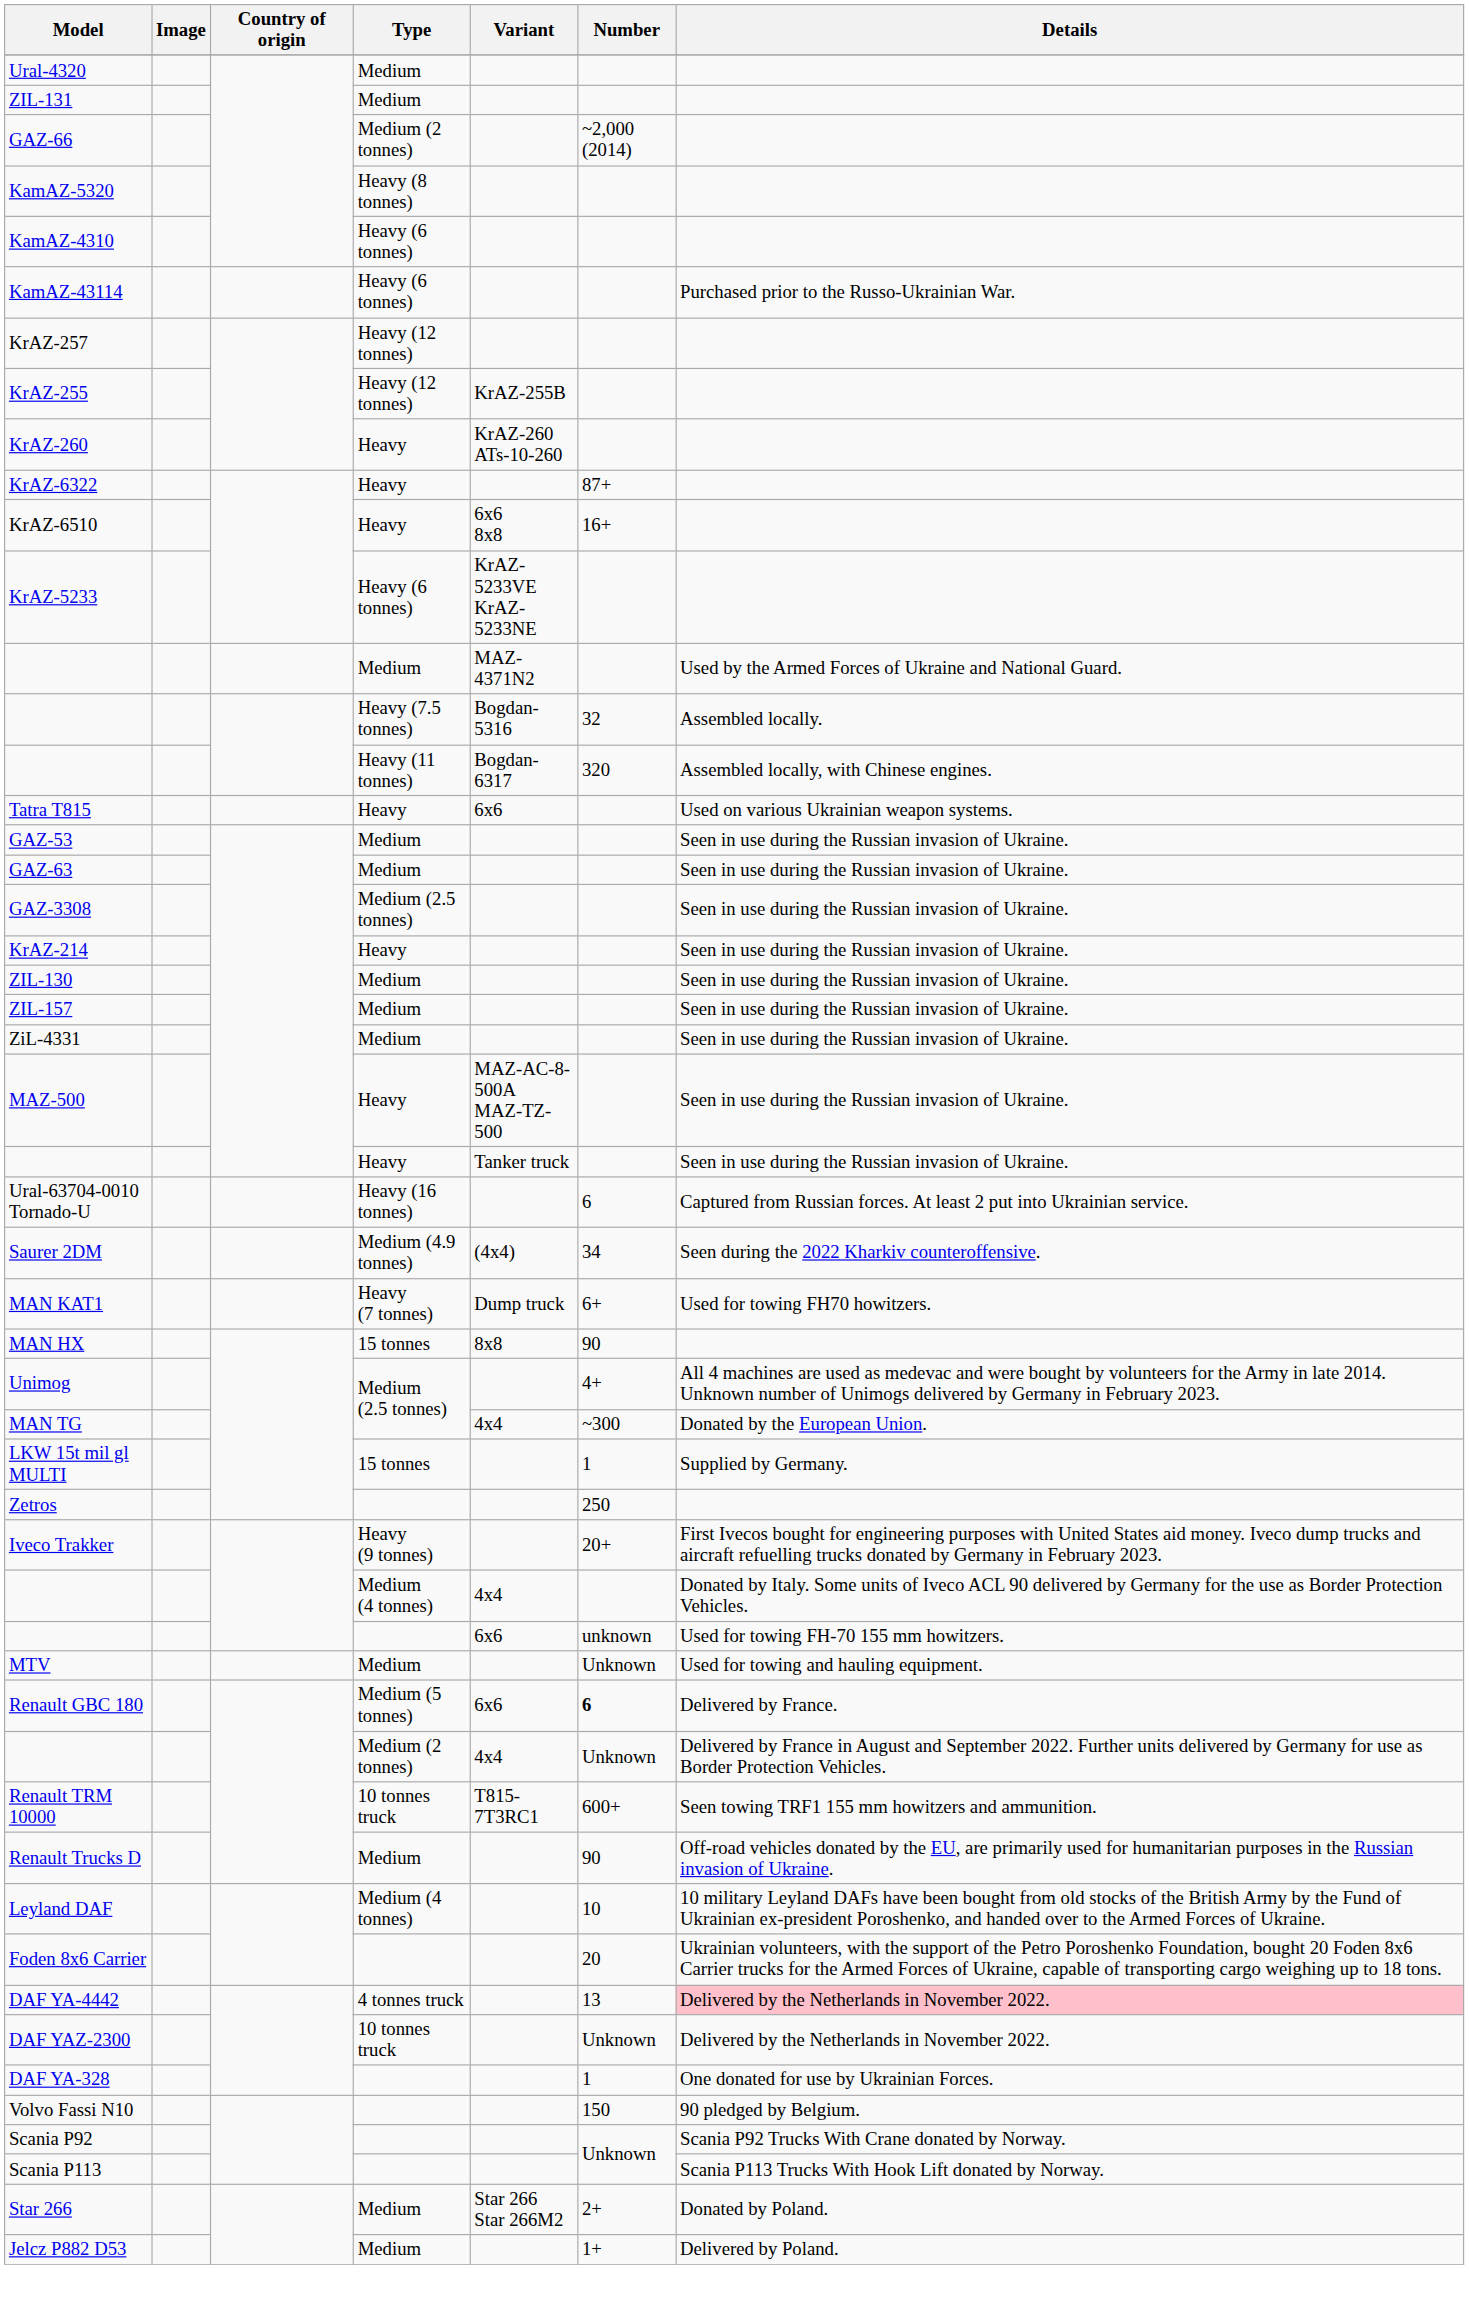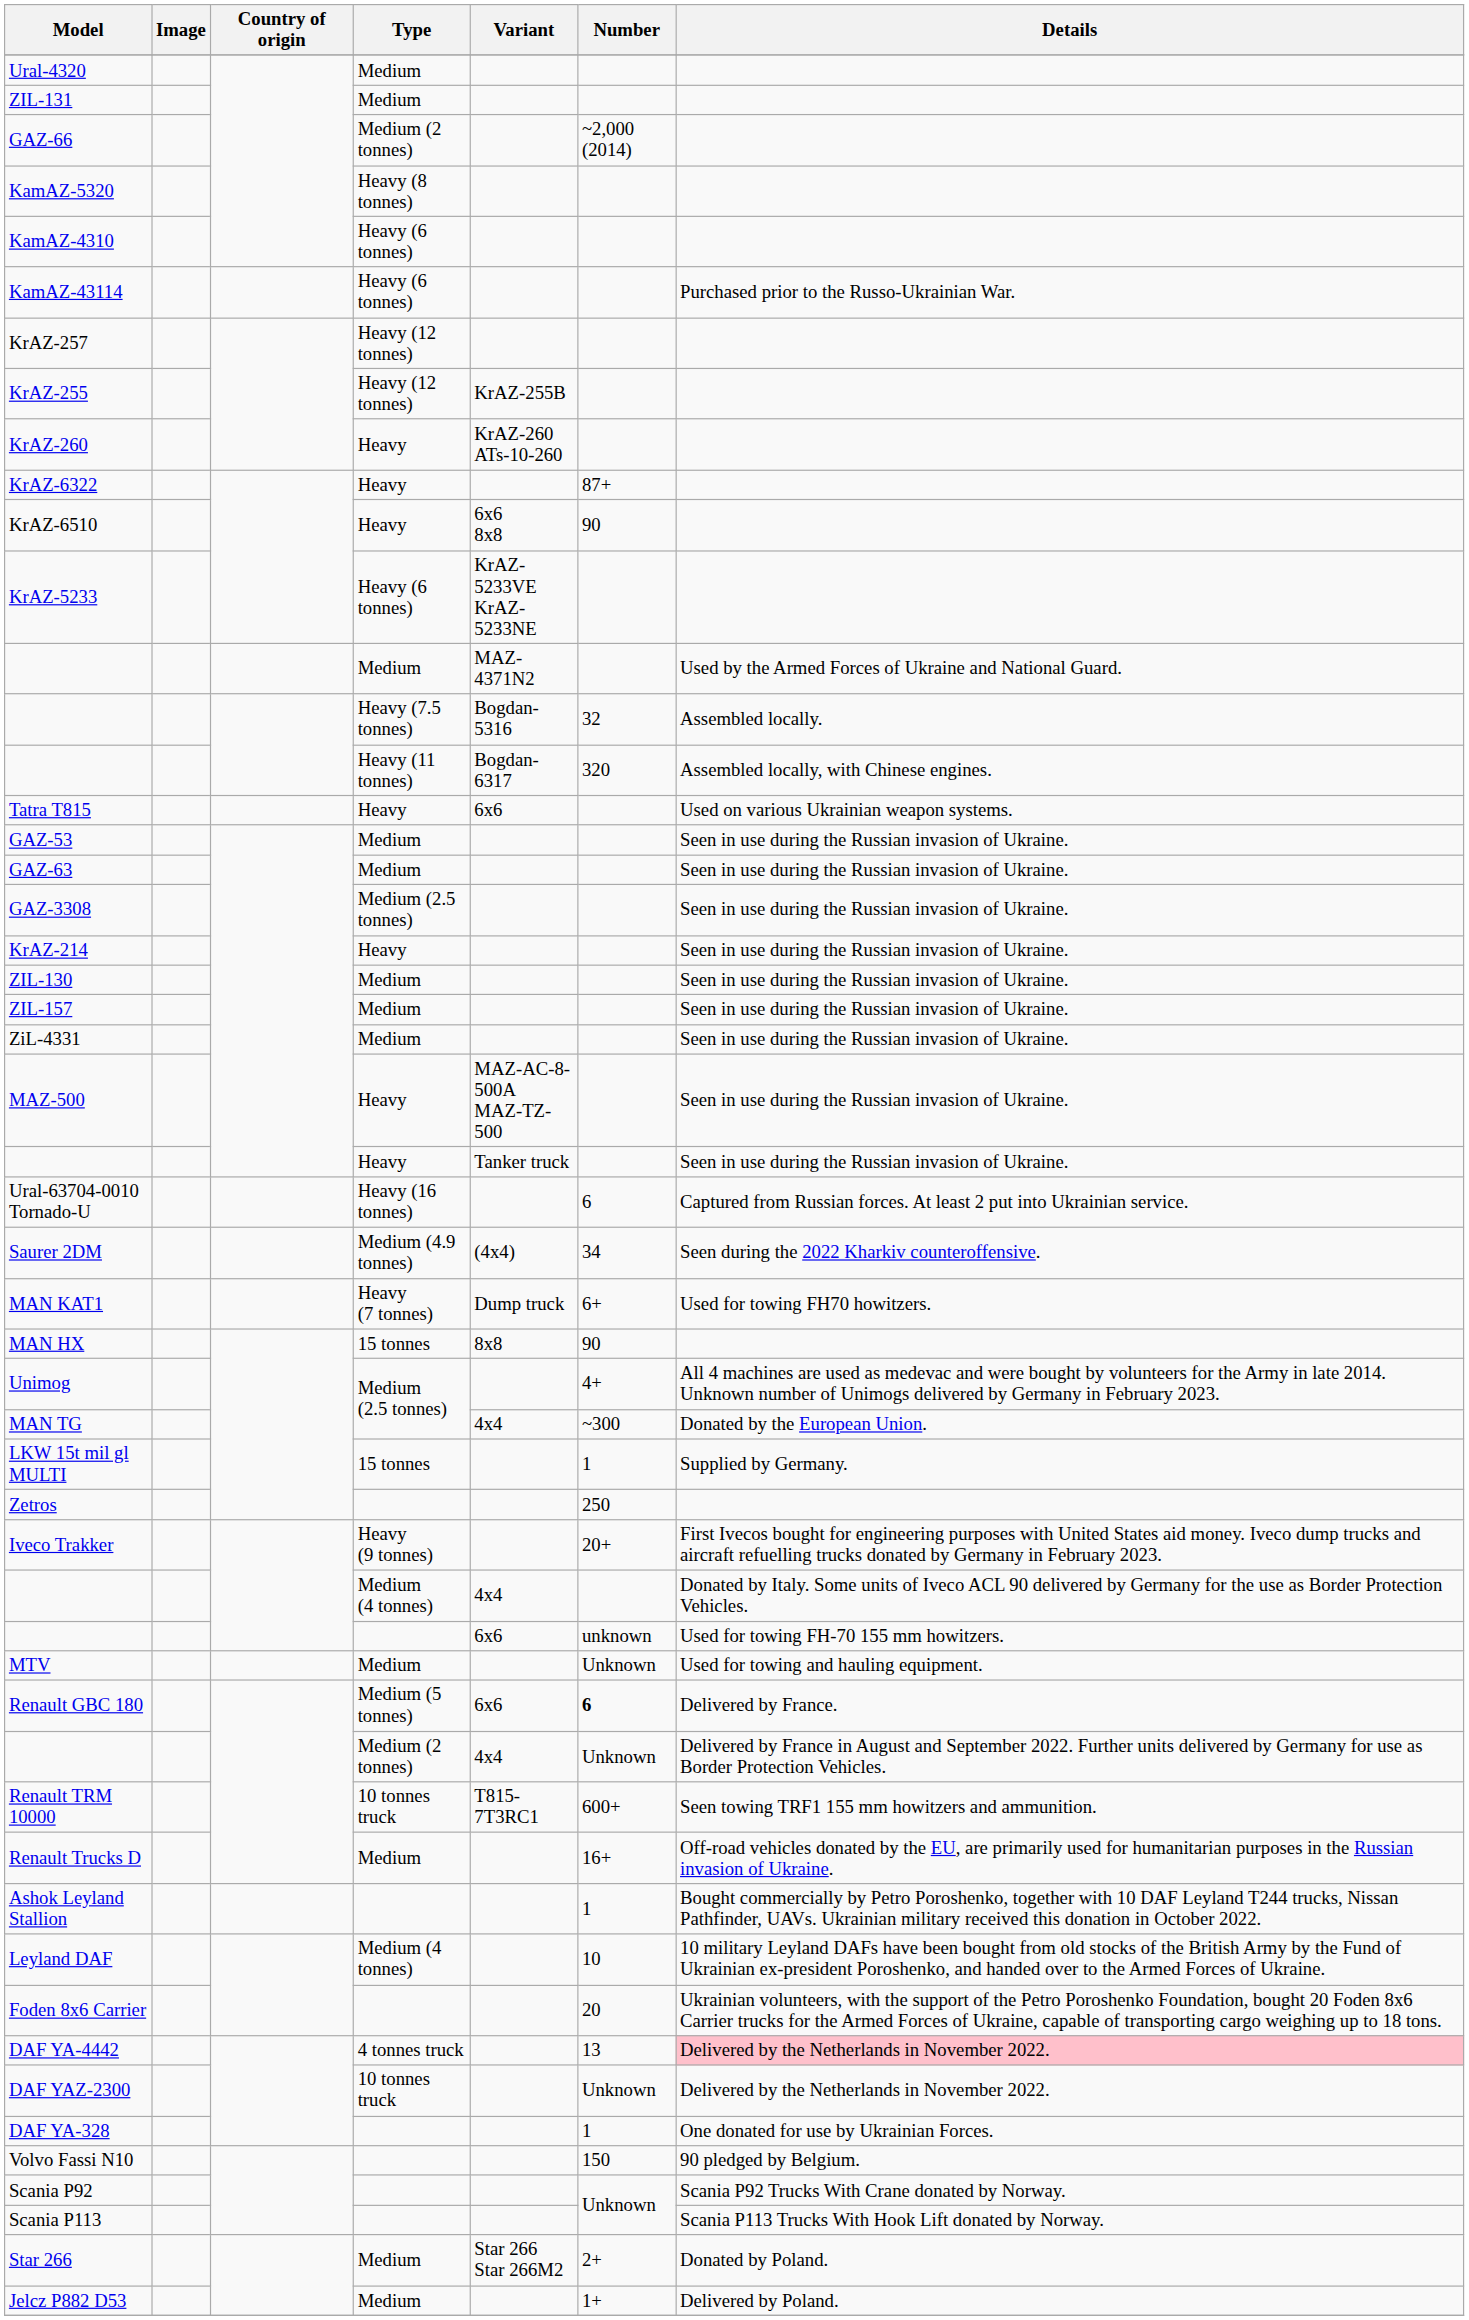 <table class="wikitable sortable">
 <tr>
 <th>Model</th>
 <th>Image</th>
 <th style="width:115px;">Country of origin</th>
 <th>Type</th>
 <th>Variant</th>
 <th>Number</th>
 <th>Details</th>
 </tr>
 <tr>
 </tr>
 <tr>
 <td><a href='#'>Ural-4320</a></td>
 <td></td>
 <td rowspan="5"></td>
 <td>Medium</td>
 <td></td>
 <td></td>
 <td></td>
 </tr>
 <tr>
 <td><a href='#'>ZIL-131</a></td>
 <td></td>
 <td>Medium</td>
 <td></td>
 <td></td>
 <td></td>
 </tr>
 <tr>
 <td><a href='#'>GAZ-66</a></td>
 <td></td>
 <td>Medium (2 tonnes)</td>
 <td></td>
 <td>~2,000 (2014)</td>
 <td></td>
 </tr>
 <tr>
 <td><a href='#'>KamAZ-5320</a></td>
 <td></td>
 <td>Heavy (8 tonnes)</td>
 <td></td>
 <td></td>
 <td></td>
 </tr>
 <tr>
 <td><a href='#'>KamAZ-4310</a></td>
 <td></td>
 <td>Heavy (6 tonnes)</td>
 <td></td>
 <td></td>
 <td></td>
 </tr>
 <tr>
 <td><a href='#'>KamAZ-43114</a></td>
 <td></td>
 <td></td>
 <td>Heavy (6 tonnes)</td>
 <td></td>
 <td></td>
 <td>Purchased prior to the Russo-Ukrainian War.</td>
 </tr>
 <tr>
 <td>KrAZ-257</td>
 <td></td>
 <td rowspan="3"></td>
 <td>Heavy (12 tonnes)</td>
 <td></td>
 <td></td>
 <td></td>
 </tr>
 <tr>
 <td><a href='#'>KrAZ-255</a></td>
 <td></td>
 <td>Heavy (12 tonnes)</td>
 <td>KrAZ-255B</td>
 <td></td>
 <td></td>
 </tr>
 <tr>
 <td><a href='#'>KrAZ-260</a></td>
 <td></td>
 <td>Heavy</td>
 <td>KrAZ-260<br>ATs-10-260</td>
 <td></td>
 <td></td>
 </tr>
 <tr>
 <td><a href='#'>KrAZ-6322</a></td>
 <td></td>
 <td rowspan="3"></td>
 <td>Heavy</td>
 <td></td>
 <td>87+</td>
 <td></td>
 </tr>
 <tr>
 <td>KrAZ-6510</td>
 <td></td>
 <td>Heavy</td>
 <td>6x6<br>8x8</td>
-<td>16+</td>
+<td>90</td>
 <td></td>
 </tr>
 <tr>
 <td><a href='#'>KrAZ-5233</a></td>
 <td></td>
 <td>Heavy (6 tonnes)</td>
 <td>KrAZ-5233VE<br>KrAZ-5233NE</td>
 <td></td>
 <td></td>
 </tr>
 <tr>
 <td></td>
 <td></td>
 <td></td>
 <td>Medium</td>
 <td>MAZ-4371N2</td>
 <td></td>
 <td>Used by the Armed Forces of Ukraine and National Guard.</td>
 </tr>
 <tr>
 <td></td>
 <td></td>
 <td rowspan="2"><br></td>
 <td>Heavy (7.5 tonnes)</td>
 <td>Bogdan-5316</td>
 <td>32</td>
 <td>Assembled locally.</td>
 </tr>
 <tr>
 <td></td>
 <td></td>
 <td>Heavy (11 tonnes)</td>
 <td>Bogdan-6317</td>
 <td>320</td>
 <td>Assembled locally, with Chinese engines.</td>
 </tr>
 <tr>
 <td><a href='#'>Tatra T815</a></td>
 <td></td>
 <td></td>
 <td>Heavy</td>
 <td>6x6</td>
 <td></td>
 <td>Used on various Ukrainian weapon systems.</td>
 </tr>
 <tr>
 <td><a href='#'>GAZ-53</a></td>
 <td></td>
 <td rowspan="9"></td>
 <td>Medium</td>
 <td></td>
 <td></td>
 <td>Seen in use during the Russian invasion of Ukraine.</td>
 </tr>
 <tr>
 <td><a href='#'>GAZ-63</a></td>
 <td></td>
 <td>Medium</td>
 <td></td>
 <td></td>
 <td>Seen in use during the Russian invasion of Ukraine.</td>
 </tr>
 <tr>
 <td><a href='#'>GAZ-3308</a></td>
 <td></td>
 <td>Medium (2.5 tonnes)</td>
 <td></td>
 <td></td>
 <td>Seen in use during the Russian invasion of Ukraine.</td>
 </tr>
 <tr>
 <td><a href='#'>KrAZ-214</a></td>
 <td></td>
 <td>Heavy</td>
 <td></td>
 <td></td>
 <td>Seen in use during the Russian invasion of Ukraine.</td>
 </tr>
 <tr>
 <td><a href='#'>ZIL-130</a></td>
 <td></td>
 <td>Medium</td>
 <td></td>
 <td></td>
 <td>Seen in use during the Russian invasion of Ukraine.</td>
 </tr>
 <tr>
 <td><a href='#'>ZIL-157</a></td>
 <td></td>
 <td>Medium</td>
 <td></td>
 <td></td>
 <td>Seen in use during the Russian invasion of Ukraine.</td>
 </tr>
 <tr>
 <td>ZiL-4331</td>
 <td></td>
 <td>Medium</td>
 <td></td>
 <td></td>
 <td>Seen in use during the Russian invasion of Ukraine.</td>
 </tr>
 <tr>
 <td><a href='#'>MAZ-500</a></td>
 <td></td>
 <td>Heavy</td>
 <td>MAZ-AC-8-500A<br>MAZ-TZ-500</td>
 <td></td>
 <td>Seen in use during the Russian invasion of Ukraine.</td>
 </tr>
 <tr>
 <td></td>
 <td></td>
 <td>Heavy</td>
 <td>Tanker truck</td>
 <td></td>
 <td>Seen in use during the Russian invasion of Ukraine.</td>
 </tr>
 <tr>
 <td>Ural-63704-0010 Tornado-U</td>
 <td></td>
 <td></td>
 <td>Heavy (16 tonnes)</td>
 <td></td>
 <td>6</td>
 <td>Captured from Russian forces. At least 2 put into Ukrainian service.</td>
 </tr>
 <tr>
 <td><a href='#'>Saurer 2DM</a></td>
 <td></td>
 <td></td>
 <td>Medium (4.9 tonnes)</td>
 <td>(4x4)</td>
 <td>34</td>
 <td>Seen during the <a href='#'>2022 Kharkiv counteroffensive</a>.</td>
 </tr>
 <tr>
 <td><a href='#'>MAN KAT1</a></td>
 <td></td>
 <td></td>
 <td>Heavy <br>(7 tonnes)</td>
 <td>Dump truck</td>
 <td>6+</td>
 <td>Used for towing FH70 howitzers.</td>
 </tr>
 <tr>
 <td><a href='#'>MAN HX</a></td>
 <td></td>
 <td rowspan="5"><br></td>
 <td>15 tonnes</td>
 <td>8x8</td>
 <td>90</td>
 <td></td>
 </tr>
 <tr>
 <td><a href='#'>Unimog</a></td>
 <td></td>
 <td rowspan="2">Medium<br>(2.5 tonnes)</td>
 <td></td>
 <td>4+</td>
 <td>All 4 machines are used as medevac and were bought by volunteers for the Army in late 2014. Unknown number of Unimogs delivered by Germany in February 2023.</td>
 </tr>
 <tr>
 <td><a href='#'>MAN TG</a></td>
 <td></td>
 <td>4x4</td>
 <td>~300</td>
 <td>Donated by the <a href='#'>European Union</a>.</td>
 </tr>
 <tr>
 <td><a href='#'>LKW 15t mil gl MULTI</a></td>
 <td></td>
 <td>15 tonnes</td>
 <td></td>
 <td>1</td>
 <td>Supplied by Germany.</td>
 </tr>
 <tr>
 <td><a href='#'>Zetros</a></td>
 <td></td>
 <td></td>
 <td></td>
 <td>250</td>
 <td></td>
 </tr>
 <tr>
 <td><a href='#'>Iveco Trakker</a></td>
 <td></td>
 <td rowspan="3"></td>
 <td>Heavy<br>(9 tonnes)</td>
 <td></td>
 <td>20+</td>
 <td>First Ivecos bought for engineering purposes with United States aid money. Iveco dump trucks and aircraft refuelling trucks donated by Germany in February 2023.</td>
 </tr>
 <tr>
 <td></td>
 <td></td>
 <td>Medium<br>(4 tonnes)</td>
 <td>4x4</td>
 <td></td>
 <td>Donated by Italy. Some units of Iveco ACL 90 delivered by Germany for the use as Border Protection Vehicles.</td>
 </tr>
 <tr>
 <td></td>
 <td></td>
 <td></td>
 <td>6x6</td>
 <td>unknown</td>
 <td>Used for towing FH-70 155 mm howitzers.</td>
 </tr>
 <tr>
 <td><a href='#'>MTV</a></td>
 <td></td>
 <td></td>
 <td>Medium</td>
 <td></td>
 <td>Unknown</td>
 <td>Used for towing and hauling equipment.</td>
 </tr>
 <tr>
 <td><a href='#'>Renault GBC 180</a></td>
 <td></td>
 <td rowspan="4"></td>
 <td>Medium (5 tonnes)</td>
 <td>6x6</td>
 <td><strong>6</strong></td>
 <td>Delivered by France.</td>
 </tr>
 <tr>
 <td></td>
 <td></td>
 <td>Medium (2 tonnes)</td>
 <td>4x4</td>
 <td>Unknown</td>
 <td>Delivered by France in August and September 2022. Further units delivered by Germany for use as Border Protection Vehicles.</td>
 </tr>
 <tr>
 <td><a href='#'>Renault TRM 10000</a></td>
 <td></td>
 <td>10 tonnes truck</td>
 <td>Т815-7Т3RC1</td>
 <td>600+</td>
 <td>Seen towing TRF1 155 mm howitzers and ammunition.</td>
 </tr>
 <tr>
 <td><a href='#'>Renault Trucks D</a></td>
 <td></td>
 <td>Medium</td>
 <td></td>
-<td>90</td>
+<td>16+</td>
 <td>Off-road vehicles donated by the <a href='#'>EU</a>, are primarily used for humanitarian purposes in the <a href='#'>Russian invasion of Ukraine</a>.</td>
+</tr>
+<tr>
+<td><a href='#'>Ashok Leyland Stallion</a></td>
+<td></td>
+<td></td>
+<td></td>
+<td></td>
+<td>1</td>
+<td>Bought commercially by Petro Poroshenko, together with 10 DAF Leyland T244 trucks, Nissan Pathfinder, UAVs. Ukrainian military received this donation in October 2022.</td>
 </tr>
 <tr>
 <td><a href='#'>Leyland DAF</a></td>
 <td></td>
 <td rowspan="2"></td>
 <td>Medium (4 tonnes)</td>
 <td></td>
 <td>10</td>
 <td>10 military Leyland DAFs have been bought from old stocks of the British Army by the Fund of Ukrainian ex-president Poroshenko, and handed over to the Armed Forces of Ukraine.</td>
 </tr>
 <tr>
 <td><a href='#'>Foden 8x6 Carrier</a></td>
 <td></td>
 <td></td>
 <td></td>
 <td>20</td>
 <td>Ukrainian volunteers, with the support of the Petro Poroshenko Foundation, bought 20 Foden 8x6 Carrier trucks for the Armed Forces of Ukraine, capable of transporting cargo weighing up to 18 tons.</td>
 </tr>
 <tr>
 <td><a href='#'>DAF YA-4442</a></td>
 <td></td>
 <td rowspan="3"></td>
 <td>4 tonnes truck</td>
 <td></td>
 <td>13</td>
 <td style="background: pink;">Delivered by the Netherlands in November 2022.</td>
 </tr>
 <tr>
 <td><a href='#'>DAF YAZ-2300</a></td>
 <td></td>
 <td>10 tonnes truck</td>
 <td></td>
 <td>Unknown</td>
 <td>Delivered by the Netherlands in November 2022.</td>
 </tr>
 <tr>
 <td><a href='#'>DAF YA-328</a></td>
 <td></td>
 <td></td>
 <td></td>
 <td>1</td>
 <td>One donated for use by Ukrainian Forces.</td>
 </tr>
 <tr>
 <td>Volvo Fassi N10</td>
 <td></td>
 <td rowspan="3"></td>
 <td></td>
 <td></td>
 <td>150</td>
 <td>90 pledged by Belgium.</td>
 </tr>
 <tr>
 <td>Scania P92</td>
 <td></td>
 <td></td>
 <td></td>
 <td rowspan="2">Unknown</td>
 <td>Scania P92 Trucks With Crane donated by Norway.</td>
 </tr>
 <tr>
 <td>Scania P113</td>
 <td></td>
 <td></td>
 <td></td>
 <td>Scania P113 Trucks With Hook Lift donated by Norway.</td>
 </tr>
 <tr>
 <td><a href='#'>Star 266</a></td>
 <td></td>
 <td rowspan="2"></td>
 <td>Medium</td>
 <td>Star 266<br>Star 266M2</td>
 <td>2+</td>
 <td>Donated by Poland.</td>
 </tr>
 <tr>
 <td><a href='#'>Jelcz P882 D53</a></td>
 <td></td>
 <td>Medium</td>
 <td></td>
 <td>1+</td>
 <td>Delivered by Poland.</td>
 </tr>
 <tr>
 </tr>
 </table>
